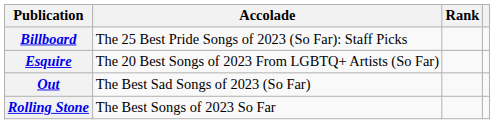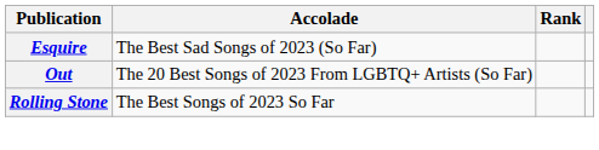 <table class="wikitable sortable plainrowheaders">
 <tr>
 <th scope="col">Publication</th>
 <th scope="col">Accolade</th>
 <th scope="col">Rank</th>
 <th scope="col" class="unsortable"></th>
 </tr>
 <tr>
-<th scope="row"><em><a href='#'>Billboard</a></em></th>
-<td>The 25 Best Pride Songs of 2023 (So Far): Staff Picks</td>
-<td></td>
-<td></td>
-</tr>
-<tr>
 <th scope="row"><em><a href='#'>Esquire</a></em></th>
-<td>The 20 Best Songs of 2023 From LGBTQ+ Artists (So Far)</td>
+<td>The Best Sad Songs of 2023 (So Far)</td>
 <td></td>
 <td></td>
 </tr>
 <tr>
 <th scope="row"><em><a href='#'>Out</a></em></th>
-<td>The Best Sad Songs of 2023 (So Far)</td>
+<td>The 20 Best Songs of 2023 From LGBTQ+ Artists (So Far)</td>
 <td></td>
 <td></td>
 </tr>
 <tr>
 <th scope="row"><em><a href='#'>Rolling Stone</a></em></th>
 <td>The Best Songs of 2023 So Far</td>
 <td></td>
 <td></td>
 </tr>
 </table>
